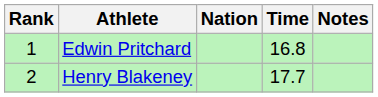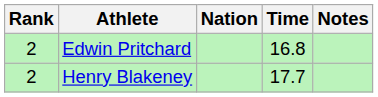 <table class="wikitable sortable" style="text-align:center">
 <tr>
 <th>Rank</th>
 <th>Athlete</th>
 <th>Nation</th>
 <th>Time</th>
 <th>Notes</th>
 </tr>
 <tr bgcolor=bbf3bb>
-<td>1</td>
+<td>2</td>
 <td align=left><a href='#'>Edwin Pritchard</a></td>
 <td align=left></td>
 <td>16.8</td>
 <td></td>
 </tr>
 <tr bgcolor=bbf3bb>
 <td>2</td>
 <td align=left><a href='#'>Henry Blakeney</a></td>
 <td align=left></td>
 <td>17.7</td>
 <td></td>
 </tr>
 </table>
